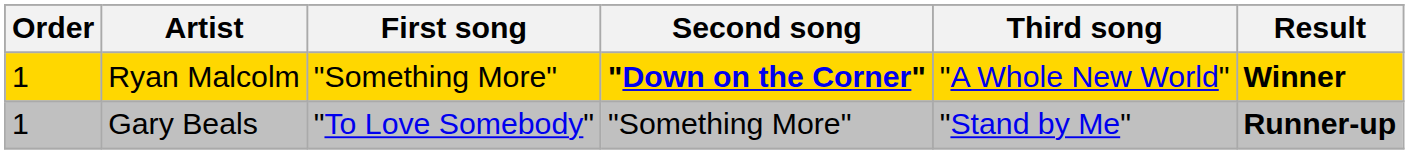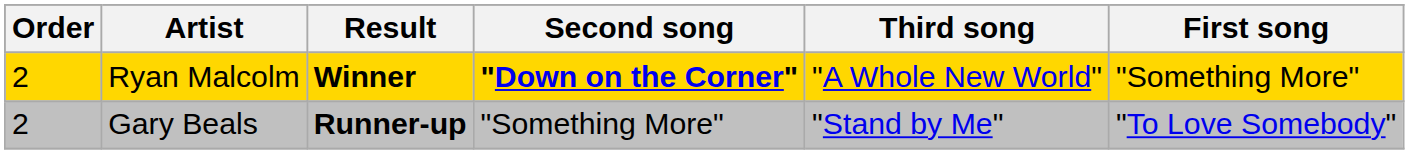 <table class=wikitable>
 <tr>
 <th>Order</th>
 <th>Artist</th>
-<th>First song</th>
+<th>Result</th>
 <th>Second song</th>
 <th>Third song</th>
-<th>Result</th>
+<th>First song</th>
 </tr>
 <tr style="background:gold;">
-<td>1</td>
+<td>2</td>
 <td>Ryan Malcolm</td>
-<td>"Something More"</td>
+<td><strong>Winner</strong></td>
 <td><strong>"<a href='#'>Down on the Corner</a>"</strong></td>
 <td>"<a href='#'>A Whole New World</a>"</td>
-<td><strong>Winner</strong></td>
+<td>"Something More"</td>
 </tr>
 <tr style="background:silver;">
-<td>1</td>
+<td>2</td>
 <td>Gary Beals</td>
-<td>"<a href='#'>To Love Somebody</a>"</td>
+<td><strong>Runner-up</strong></td>
 <td>"Something More"</td>
 <td>"<a href='#'>Stand by Me</a>"</td>
-<td><strong>Runner-up</strong></td>
+<td>"<a href='#'>To Love Somebody</a>"</td>
 </tr>
 </table>
